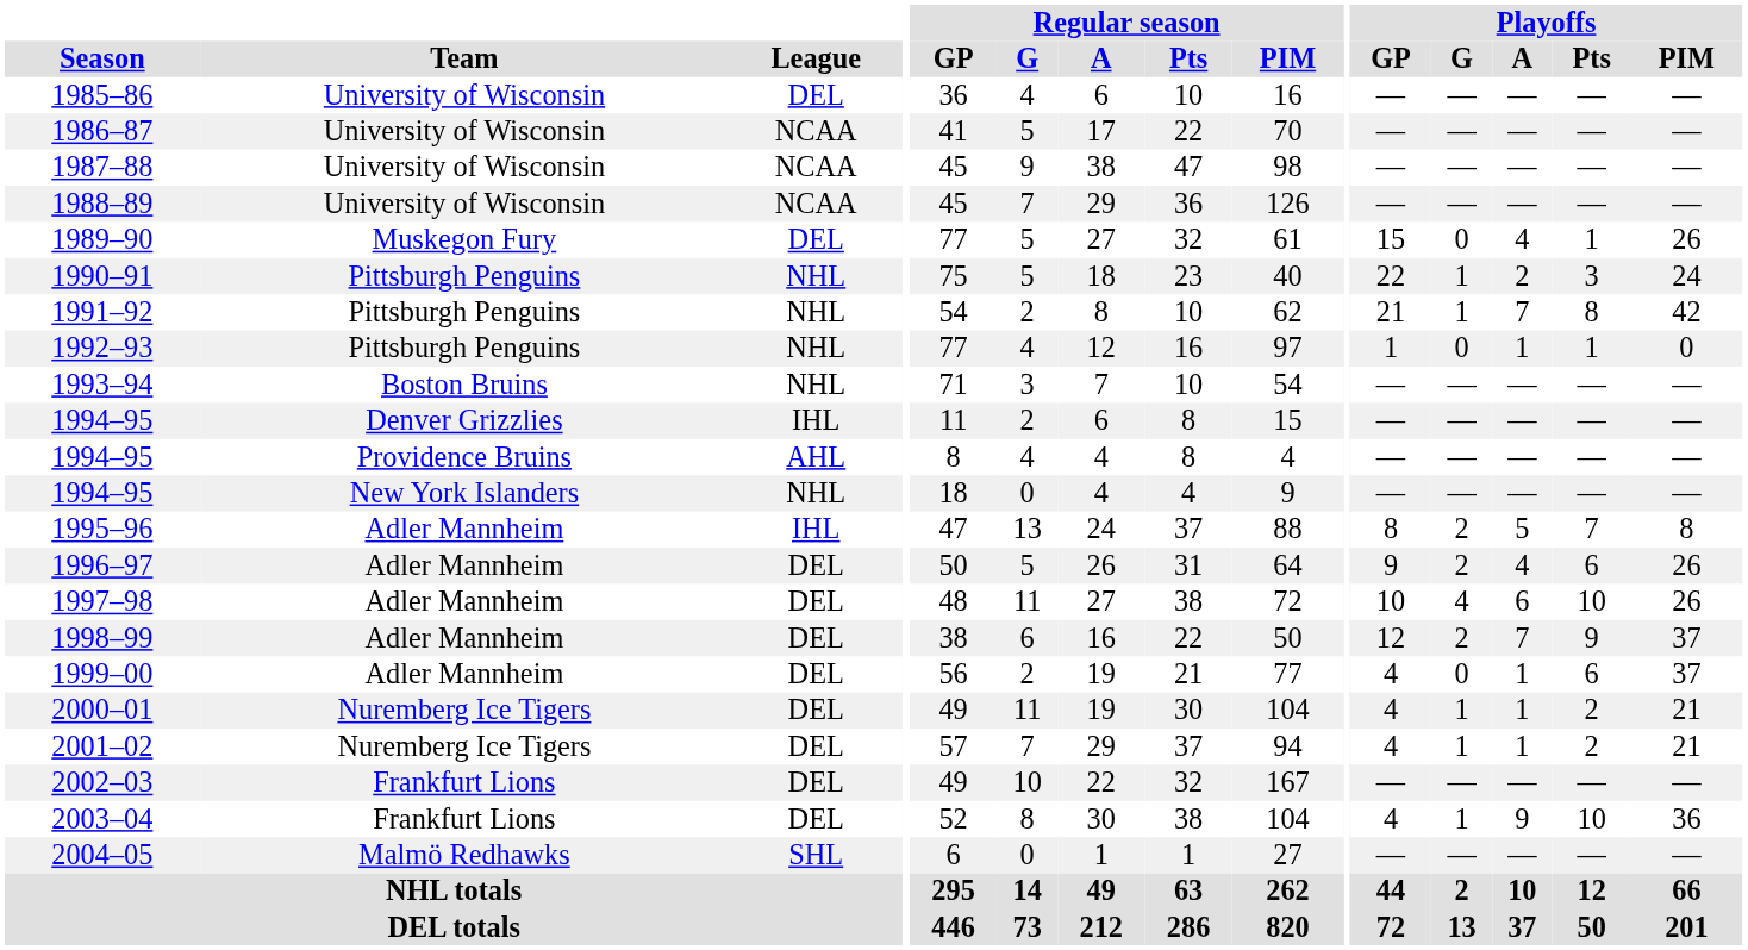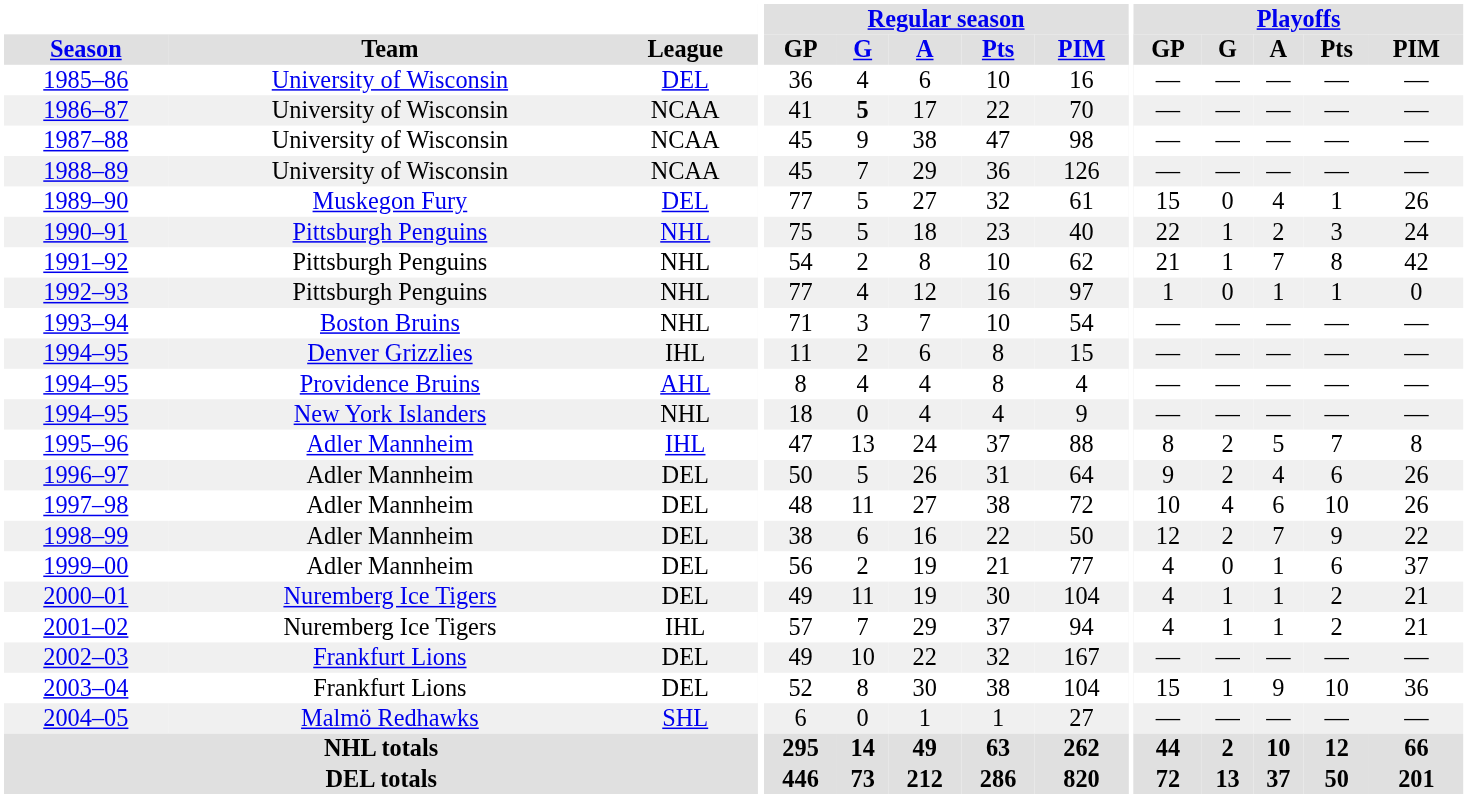 <table border="0" cellpadding="1" cellspacing="0" style="text-align:center; width:60em">
 <tr bgcolor="#e0e0e0">
 <th colspan="3" bgcolor="#ffffff"></th>
 <th rowspan="99" bgcolor="#ffffff"></th>
 <th colspan="5"><a href='#'>Regular season</a></th>
 <th rowspan="99" bgcolor="#ffffff"></th>
 <th colspan="5"><a href='#'>Playoffs</a></th>
 </tr>
 <tr bgcolor="#e0e0e0">
 <th><a href='#'>Season</a></th>
 <th>Team</th>
 <th>League</th>
 <th>GP</th>
 <th><a href='#'>G</a></th>
 <th><a href='#'>A</a></th>
 <th><a href='#'>Pts</a></th>
 <th><a href='#'>PIM</a></th>
 <th>GP</th>
 <th>G</th>
 <th>A</th>
 <th>Pts</th>
 <th>PIM</th>
 </tr>
 <tr>
 <td><a href='#'>1985–86</a></td>
 <td><a href='#'>University of Wisconsin</a></td>
 <td><a href='#'>DEL</a></td>
 <td>36</td>
 <td>4</td>
 <td>6</td>
 <td>10</td>
 <td>16</td>
 <td>—</td>
 <td>—</td>
 <td>—</td>
 <td>—</td>
 <td>—</td>
 </tr>
 <tr bgcolor="#f0f0f0">
 <td><a href='#'>1986–87</a></td>
 <td>University of Wisconsin</td>
 <td>NCAA</td>
 <td>41</td>
-<td>5</td>
+<td><strong>5</strong></td>
 <td>17</td>
 <td>22</td>
 <td>70</td>
 <td>—</td>
 <td>—</td>
 <td>—</td>
 <td>—</td>
 <td>—</td>
 </tr>
 <tr>
 <td><a href='#'>1987–88</a></td>
 <td>University of Wisconsin</td>
 <td>NCAA</td>
 <td>45</td>
 <td>9</td>
 <td>38</td>
 <td>47</td>
 <td>98</td>
 <td>—</td>
 <td>—</td>
 <td>—</td>
 <td>—</td>
 <td>—</td>
 </tr>
 <tr bgcolor="#f0f0f0">
 <td><a href='#'>1988–89</a></td>
 <td>University of Wisconsin</td>
 <td>NCAA</td>
 <td>45</td>
 <td>7</td>
 <td>29</td>
 <td>36</td>
 <td>126</td>
 <td>—</td>
 <td>—</td>
 <td>—</td>
 <td>—</td>
 <td>—</td>
 </tr>
 <tr>
 <td><a href='#'>1989–90</a></td>
 <td><a href='#'>Muskegon Fury</a></td>
 <td><a href='#'>DEL</a></td>
 <td>77</td>
 <td>5</td>
 <td>27</td>
 <td>32</td>
 <td>61</td>
 <td>15</td>
 <td>0</td>
 <td>4</td>
 <td>1</td>
 <td>26</td>
 </tr>
 <tr bgcolor="#f0f0f0">
 <td><a href='#'>1990–91</a></td>
 <td><a href='#'>Pittsburgh Penguins</a></td>
 <td><a href='#'>NHL</a></td>
 <td>75</td>
 <td>5</td>
 <td>18</td>
 <td>23</td>
 <td>40</td>
 <td>22</td>
 <td>1</td>
 <td>2</td>
 <td>3</td>
 <td>24</td>
 </tr>
 <tr>
 <td><a href='#'>1991–92</a></td>
 <td>Pittsburgh Penguins</td>
 <td>NHL</td>
 <td>54</td>
 <td>2</td>
 <td>8</td>
 <td>10</td>
 <td>62</td>
 <td>21</td>
 <td>1</td>
 <td>7</td>
 <td>8</td>
 <td>42</td>
 </tr>
 <tr bgcolor="#f0f0f0">
 <td><a href='#'>1992–93</a></td>
 <td>Pittsburgh Penguins</td>
 <td>NHL</td>
 <td>77</td>
 <td>4</td>
 <td>12</td>
 <td>16</td>
 <td>97</td>
 <td>1</td>
 <td>0</td>
 <td>1</td>
 <td>1</td>
 <td>0</td>
 </tr>
 <tr>
 <td><a href='#'>1993–94</a></td>
 <td><a href='#'>Boston Bruins</a></td>
 <td>NHL</td>
 <td>71</td>
 <td>3</td>
 <td>7</td>
 <td>10</td>
 <td>54</td>
 <td>—</td>
 <td>—</td>
 <td>—</td>
 <td>—</td>
 <td>—</td>
 </tr>
 <tr bgcolor="#f0f0f0">
 <td><a href='#'>1994–95</a></td>
 <td><a href='#'>Denver Grizzlies</a></td>
 <td>IHL</td>
 <td>11</td>
 <td>2</td>
 <td>6</td>
 <td>8</td>
 <td>15</td>
 <td>—</td>
 <td>—</td>
 <td>—</td>
 <td>—</td>
 <td>—</td>
 </tr>
 <tr>
 <td><a href='#'>1994–95</a></td>
 <td><a href='#'>Providence Bruins</a></td>
 <td><a href='#'>AHL</a></td>
 <td>8</td>
 <td>4</td>
 <td>4</td>
 <td>8</td>
 <td>4</td>
 <td>—</td>
 <td>—</td>
 <td>—</td>
 <td>—</td>
 <td>—</td>
 </tr>
 <tr bgcolor="#f0f0f0">
 <td><a href='#'>1994–95</a></td>
 <td><a href='#'>New York Islanders</a></td>
 <td>NHL</td>
 <td>18</td>
 <td>0</td>
 <td>4</td>
 <td>4</td>
 <td>9</td>
 <td>—</td>
 <td>—</td>
 <td>—</td>
 <td>—</td>
 <td>—</td>
 </tr>
 <tr>
 <td><a href='#'>1995–96</a></td>
 <td><a href='#'>Adler Mannheim</a></td>
 <td><a href='#'>IHL</a></td>
 <td>47</td>
 <td>13</td>
 <td>24</td>
 <td>37</td>
 <td>88</td>
 <td>8</td>
 <td>2</td>
 <td>5</td>
 <td>7</td>
 <td>8</td>
 </tr>
 <tr bgcolor="#f0f0f0">
 <td><a href='#'>1996–97</a></td>
 <td>Adler Mannheim</td>
 <td>DEL</td>
 <td>50</td>
 <td>5</td>
 <td>26</td>
 <td>31</td>
 <td>64</td>
 <td>9</td>
 <td>2</td>
 <td>4</td>
 <td>6</td>
 <td>26</td>
 </tr>
 <tr>
 <td><a href='#'>1997–98</a></td>
 <td>Adler Mannheim</td>
 <td>DEL</td>
 <td>48</td>
 <td>11</td>
 <td>27</td>
 <td>38</td>
 <td>72</td>
 <td>10</td>
 <td>4</td>
 <td>6</td>
 <td>10</td>
 <td>26</td>
 </tr>
 <tr bgcolor="#f0f0f0">
 <td><a href='#'>1998–99</a></td>
 <td>Adler Mannheim</td>
 <td>DEL</td>
 <td>38</td>
 <td>6</td>
 <td>16</td>
 <td>22</td>
 <td>50</td>
 <td>12</td>
 <td>2</td>
 <td>7</td>
 <td>9</td>
-<td>37</td>
+<td>22</td>
 </tr>
 <tr>
 <td><a href='#'>1999–00</a></td>
 <td>Adler Mannheim</td>
 <td>DEL</td>
 <td>56</td>
 <td>2</td>
 <td>19</td>
 <td>21</td>
 <td>77</td>
 <td>4</td>
 <td>0</td>
 <td>1</td>
 <td>6</td>
 <td>37</td>
 </tr>
 <tr bgcolor="#f0f0f0">
 <td><a href='#'>2000–01</a></td>
 <td><a href='#'>Nuremberg Ice Tigers</a></td>
 <td>DEL</td>
 <td>49</td>
 <td>11</td>
 <td>19</td>
 <td>30</td>
 <td>104</td>
 <td>4</td>
 <td>1</td>
 <td>1</td>
 <td>2</td>
 <td>21</td>
 </tr>
 <tr>
 <td><a href='#'>2001–02</a></td>
 <td>Nuremberg Ice Tigers</td>
-<td>DEL</td>
+<td>IHL</td>
 <td>57</td>
 <td>7</td>
 <td>29</td>
 <td>37</td>
 <td>94</td>
 <td>4</td>
 <td>1</td>
 <td>1</td>
 <td>2</td>
 <td>21</td>
 </tr>
 <tr bgcolor="#f0f0f0">
 <td><a href='#'>2002–03</a></td>
 <td><a href='#'>Frankfurt Lions</a></td>
 <td>DEL</td>
 <td>49</td>
 <td>10</td>
 <td>22</td>
 <td>32</td>
 <td>167</td>
 <td>—</td>
 <td>—</td>
 <td>—</td>
 <td>—</td>
 <td>—</td>
 </tr>
 <tr>
 <td><a href='#'>2003–04</a></td>
 <td>Frankfurt Lions</td>
 <td>DEL</td>
 <td>52</td>
 <td>8</td>
 <td>30</td>
 <td>38</td>
 <td>104</td>
-<td>4</td>
+<td>15</td>
 <td>1</td>
 <td>9</td>
 <td>10</td>
 <td>36</td>
 </tr>
 <tr bgcolor="#f0f0f0">
 <td><a href='#'>2004–05</a></td>
 <td><a href='#'>Malmö Redhawks</a></td>
 <td><a href='#'>SHL</a></td>
 <td>6</td>
 <td>0</td>
 <td>1</td>
 <td>1</td>
 <td>27</td>
 <td>—</td>
 <td>—</td>
 <td>—</td>
 <td>—</td>
 <td>—</td>
 </tr>
 <tr>
 </tr>
 <tr ALIGN="center" bgcolor="#e0e0e0">
 <th colspan="3">NHL totals</th>
 <th ALIGN="center">295</th>
 <th ALIGN="center">14</th>
 <th ALIGN="center">49</th>
 <th ALIGN="center">63</th>
 <th ALIGN="center">262</th>
 <th ALIGN="center">44</th>
 <th ALIGN="center">2</th>
 <th ALIGN="center">10</th>
 <th ALIGN="center">12</th>
 <th ALIGN="center">66</th>
 </tr>
 <tr>
 </tr>
 <tr ALIGN="center" bgcolor="#e0e0e0">
 <th colspan="3">DEL totals</th>
 <th ALIGN="center">446</th>
 <th ALIGN="center">73</th>
 <th ALIGN="center">212</th>
 <th ALIGN="center">286</th>
 <th ALIGN="center">820</th>
 <th ALIGN="center">72</th>
 <th ALIGN="center">13</th>
 <th ALIGN="center">37</th>
 <th ALIGN="center">50</th>
 <th ALIGN="center">201</th>
 </tr>
 </table>
